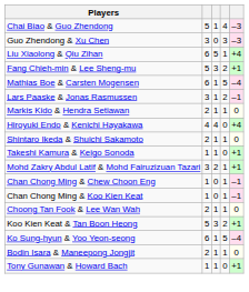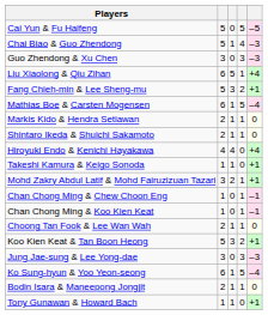 <table class=wikitable style="text-align:center; font-size:small">
 <tr>
 <th>Players</th>
 <th></th>
 <th></th>
 <th></th>
 <th></th>
+</tr>
+<tr>
+<td align="left"> <a href='#'>Cai Yun</a> & <a href='#'>Fu Haifeng</a></td>
+<td>5</td>
+<td>0</td>
+<td>5</td>
+<td bgcolor="#ffddee">–5</td>
 </tr>
 <tr>
 <td align="left"> <a href='#'>Chai Biao</a> & <a href='#'>Guo Zhendong</a></td>
 <td>5</td>
 <td>1</td>
 <td>4</td>
 <td bgcolor="#ffddee">–3</td>
 </tr>
 <tr>
 <td align="left"> Guo Zhendong & <a href='#'>Xu Chen</a></td>
 <td>3</td>
 <td>0</td>
 <td>3</td>
 <td bgcolor="#ffddee">–3</td>
 </tr>
 <tr>
 <td align="left"> <a href='#'>Liu Xiaolong</a> & <a href='#'>Qiu Zihan</a></td>
 <td>6</td>
 <td>5</td>
 <td>1</td>
 <td bgcolor="#ccffcc">+4</td>
 </tr>
 <tr>
 <td align="left"> <a href='#'>Fang Chieh-min</a> & <a href='#'>Lee Sheng-mu</a></td>
 <td>5</td>
 <td>3</td>
 <td>2</td>
 <td bgcolor="#ccffcc">+1</td>
 </tr>
 <tr>
 <td align="left"> <a href='#'>Mathias Boe</a> & <a href='#'>Carsten Mogensen</a></td>
 <td>6</td>
 <td>1</td>
 <td>5</td>
 <td bgcolor="#ffddee">–4</td>
 </tr>
 <tr>
-<td align="left"> <a href='#'>Lars Paaske</a> & <a href='#'>Jonas Rasmussen</a></td>
-<td>3</td>
+<td align="left"> <a href='#'>Markis Kido</a> & <a href='#'>Hendra Setiawan</a></td>
+<td>2</td>
 <td>1</td>
-<td>2</td>
-<td bgcolor="#ffddee">–1</td>
+<td>1</td>
+<td bgcolor="#fffff0">0</td>
 </tr>
 <tr>
-<td align="left"> <a href='#'>Markis Kido</a> & <a href='#'>Hendra Setiawan</a></td>
+<td align="left"> <a href='#'>Shintaro Ikeda</a> & <a href='#'>Shuichi Sakamoto</a></td>
 <td>2</td>
 <td>1</td>
 <td>1</td>
 <td bgcolor="#fffff0">0</td>
 </tr>
 <tr>
 <td align="left"> <a href='#'>Hiroyuki Endo</a> & <a href='#'>Kenichi Hayakawa</a></td>
 <td>4</td>
 <td>4</td>
 <td>0</td>
 <td bgcolor="#ccffcc">+4</td>
-</tr>
-<tr>
-<td align="left"> <a href='#'>Shintaro Ikeda</a> & <a href='#'>Shuichi Sakamoto</a></td>
-<td>2</td>
-<td>1</td>
-<td>1</td>
-<td bgcolor="#fffff0">0</td>
 </tr>
 <tr>
 <td align="left"> <a href='#'>Takeshi Kamura</a> & <a href='#'>Keigo Sonoda</a></td>
 <td>1</td>
 <td>1</td>
 <td>0</td>
 <td bgcolor="#ccffcc">+1</td>
 </tr>
 <tr>
 <td align="left"> <a href='#'>Mohd Zakry Abdul Latif</a> & <a href='#'>Mohd Fairuzizuan Tazari</a></td>
 <td>3</td>
 <td>2</td>
 <td>1</td>
 <td bgcolor="#ccffcc">+1</td>
 </tr>
 <tr>
 <td align="left"> <a href='#'>Chan Chong Ming</a> & <a href='#'>Chew Choon Eng</a></td>
 <td>1</td>
 <td>0</td>
 <td>1</td>
 <td bgcolor="#ffddee">–1</td>
 </tr>
 <tr>
 <td align="left"> Chan Chong Ming & <a href='#'>Koo Kien Keat</a></td>
 <td>1</td>
 <td>0</td>
 <td>1</td>
 <td bgcolor="#ffddee">–1</td>
 </tr>
 <tr>
 <td align="left"> <a href='#'>Choong Tan Fook</a> & <a href='#'>Lee Wan Wah</a></td>
 <td>2</td>
 <td>1</td>
 <td>1</td>
 <td bgcolor="#fffff0">0</td>
 </tr>
 <tr>
 <td align="left"> Koo Kien Keat & <a href='#'>Tan Boon Heong</a></td>
 <td>5</td>
 <td>3</td>
 <td>2</td>
 <td bgcolor="#ccffcc">+1</td>
 </tr>
 <tr>
+<td align="left"> <a href='#'>Jung Jae-sung</a> & <a href='#'>Lee Yong-dae</a></td>
+<td>3</td>
+<td>0</td>
+<td>3</td>
+<td bgcolor="#ffddee">–3</td>
+</tr>
+<tr>
 <td align="left"> <a href='#'>Ko Sung-hyun</a> & <a href='#'>Yoo Yeon-seong</a></td>
 <td>6</td>
 <td>1</td>
 <td>5</td>
 <td bgcolor="#ffddee">–4</td>
 </tr>
 <tr>
 <td align="left"> <a href='#'>Bodin Isara</a> & <a href='#'>Maneepong Jongjit</a></td>
 <td>2</td>
 <td>1</td>
 <td>1</td>
 <td bgcolor="#fffff0">0</td>
 </tr>
 <tr>
 <td align="left"> <a href='#'>Tony Gunawan</a> & <a href='#'>Howard Bach</a></td>
 <td>1</td>
 <td>1</td>
 <td>0</td>
 <td bgcolor="#ccffcc">+1</td>
 </tr>
 </table>
